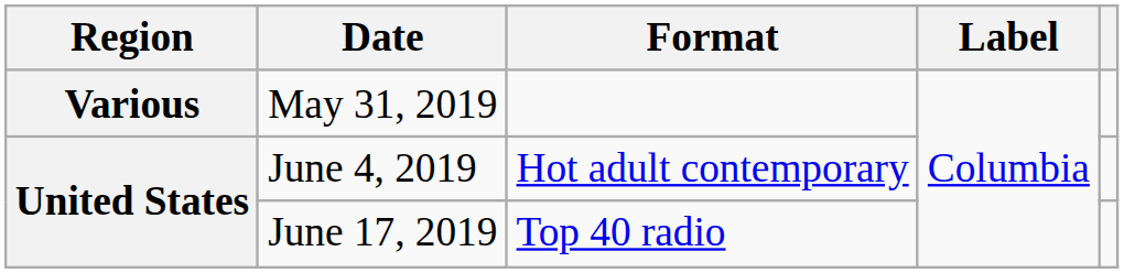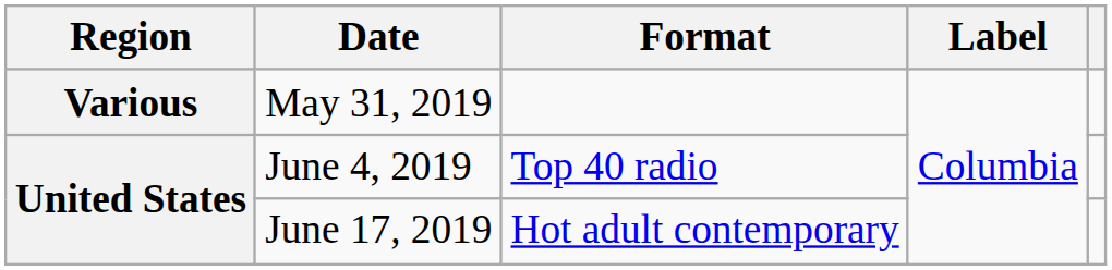 <table class="wikitable sortable plainrowheaders">
 <tr>
 <th scope="col">Region</th>
 <th scope="col">Date</th>
 <th scope="col">Format</th>
 <th scope="col">Label</th>
 <th scope="col"></th>
 </tr>
 <tr>
 <th scope="row">Various</th>
 <td>May 31, 2019</td>
 <td></td>
 <td rowspan="3"><a href='#'>Columbia</a></td>
 <td></td>
 </tr>
 <tr>
 <th scope="row" rowspan=2>United States</th>
 <td>June 4, 2019</td>
-<td><a href='#'>Hot adult contemporary</a></td>
+<td><a href='#'>Top 40 radio</a></td>
 <td></td>
 </tr>
 <tr>
 <td>June 17, 2019</td>
-<td><a href='#'>Top 40 radio</a></td>
+<td><a href='#'>Hot adult contemporary</a></td>
 <td></td>
 </tr>
 </table>
